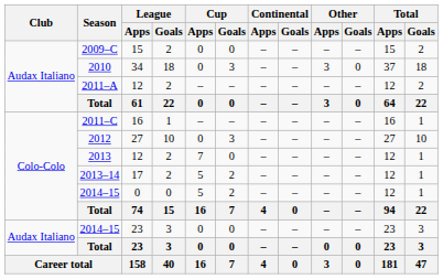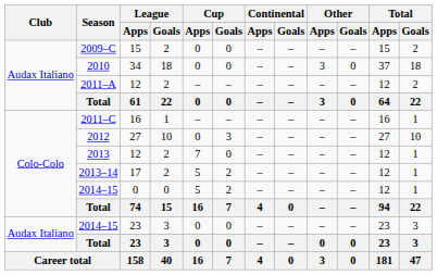 <table class="wikitable" style="text-align:center">
 <tr>
 <th rowspan="2">Club</th>
 <th rowspan="2">Season</th>
 <th colspan="2">League</th>
 <th colspan="2">Cup</th>
 <th colspan="2">Continental</th>
 <th colspan="2">Other</th>
 <th colspan="2">Total</th>
 </tr>
 <tr>
 <th>Apps</th>
 <th>Goals</th>
 <th>Apps</th>
 <th>Goals</th>
 <th>Apps</th>
 <th>Goals</th>
 <th>Apps</th>
 <th>Goals</th>
 <th>Apps</th>
 <th>Goals</th>
 </tr>
 <tr>
 <td rowspan="4"><a href='#'>Audax Italiano</a></td>
 <td><a href='#'>2009–C</a></td>
 <td>15</td>
 <td>2</td>
 <td>0</td>
 <td>0</td>
 <td>–</td>
 <td>–</td>
 <td>–</td>
 <td>–</td>
 <td>15</td>
 <td>2</td>
 </tr>
 <tr>
 <td><a href='#'>2010</a></td>
 <td>34</td>
 <td>18</td>
 <td>0</td>
-<td>3</td>
+<td>0</td>
 <td>–</td>
 <td>–</td>
 <td>3</td>
 <td>0</td>
 <td>37</td>
 <td>18</td>
 </tr>
 <tr>
 <td><a href='#'>2011–A</a></td>
 <td>12</td>
 <td>2</td>
 <td>–</td>
 <td>–</td>
 <td>–</td>
 <td>–</td>
 <td>–</td>
 <td>–</td>
 <td>12</td>
 <td>2</td>
 </tr>
 <tr>
 <th>Total</th>
 <th>61</th>
 <th>22</th>
 <th>0</th>
 <th>0</th>
 <th>–</th>
 <th>–</th>
 <th>3</th>
 <th>0</th>
 <th>64</th>
 <th>22</th>
 </tr>
 <tr>
 <td rowspan="6"><a href='#'>Colo-Colo</a></td>
 <td><a href='#'>2011–C</a></td>
 <td>16</td>
 <td>1</td>
 <td>–</td>
 <td>–</td>
 <td>–</td>
 <td>–</td>
 <td>–</td>
 <td>–</td>
 <td>16</td>
 <td>1</td>
 </tr>
 <tr>
 <td><a href='#'>2012</a></td>
 <td>27</td>
 <td>10</td>
 <td>0</td>
 <td>3</td>
 <td>–</td>
 <td>–</td>
 <td>–</td>
 <td>–</td>
 <td>27</td>
 <td>10</td>
 </tr>
 <tr>
 <td><a href='#'>2013</a></td>
 <td>12</td>
 <td>2</td>
 <td>7</td>
 <td>0</td>
 <td>–</td>
 <td>–</td>
 <td>–</td>
 <td>–</td>
 <td>12</td>
 <td>1</td>
 </tr>
 <tr>
 <td><a href='#'>2013–14</a></td>
 <td>17</td>
 <td>2</td>
 <td>5</td>
 <td>2</td>
 <td>–</td>
 <td>–</td>
 <td>–</td>
 <td>–</td>
 <td>12</td>
 <td>1</td>
 </tr>
 <tr>
 <td><a href='#'>2014–15</a></td>
 <td>0</td>
 <td>0</td>
 <td>5</td>
 <td>2</td>
 <td>–</td>
 <td>–</td>
 <td>–</td>
 <td>–</td>
 <td>12</td>
 <td>1</td>
 </tr>
 <tr>
 <th>Total</th>
 <th>74</th>
 <th>15</th>
 <th>16</th>
 <th>7</th>
 <th>4</th>
 <th>0</th>
 <th>–</th>
 <th>–</th>
 <th>94</th>
 <th>22</th>
 </tr>
 <tr>
 <td rowspan="2"><a href='#'>Audax Italiano</a></td>
 <td><a href='#'>2014–15</a></td>
 <td>23</td>
 <td>3</td>
 <td>0</td>
 <td>0</td>
 <td>–</td>
 <td>–</td>
 <td>–</td>
 <td>–</td>
 <td>23</td>
 <td>3</td>
 </tr>
 <tr>
 <th>Total</th>
 <th>23</th>
 <th>3</th>
 <th>0</th>
 <th>0</th>
 <th>–</th>
 <th>–</th>
 <th>0</th>
 <th>0</th>
 <th>23</th>
 <th>3</th>
 </tr>
 <tr>
 <th colspan="2">Career total</th>
 <th>158</th>
 <th>40</th>
 <th>16</th>
 <th>7</th>
 <th>4</th>
 <th>0</th>
 <th>3</th>
 <th>0</th>
 <th>181</th>
 <th>47</th>
 </tr>
 </table>
